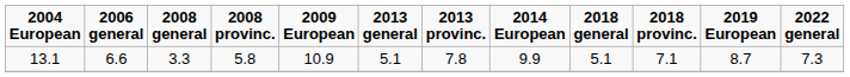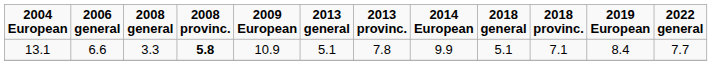 <table class="wikitable" style="text-align:center">
 <tr>
 <td><strong>2004 European</strong></td>
 <td><strong>2006 general</strong></td>
 <td><strong>2008 general</strong></td>
 <td><strong>2008 provinc.</strong></td>
 <td><strong>2009 European</strong></td>
 <td><strong>2013 general</strong></td>
 <td><strong>2013 provinc.</strong></td>
 <td><strong>2014 European</strong></td>
 <td><strong>2018 general</strong></td>
 <td><strong>2018 provinc.</strong></td>
 <td><strong>2019 European</strong></td>
 <td><strong>2022 general</strong></td>
 </tr>
 <tr>
 <td>13.1</td>
 <td>6.6</td>
 <td>3.3</td>
-<td>5.8</td>
+<td><strong>5.8</strong></td>
 <td>10.9</td>
 <td>5.1</td>
 <td>7.8</td>
 <td>9.9</td>
 <td>5.1</td>
 <td>7.1</td>
-<td>8.7</td>
-<td>7.3</td>
+<td>8.4</td>
+<td>7.7</td>
 </tr>
 <tr>
 </tr>
 </table>
